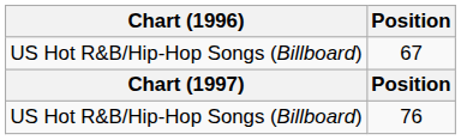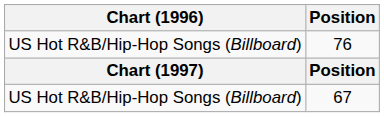 <table class="wikitable">
 <tr>
 <th>Chart (1996)</th>
 <th>Position</th>
 </tr>
 <tr>
 <td>US Hot R&B/Hip-Hop Songs (<em>Billboard</em>)</td>
-<td align="center">67</td>
+<td align="center">76</td>
 </tr>
 <tr>
 <th>Chart (1997)</th>
 <th>Position</th>
 </tr>
 <tr>
 <td>US Hot R&B/Hip-Hop Songs (<em>Billboard</em>)</td>
-<td align="center">76</td>
+<td align="center">67</td>
 </tr>
 </table>
